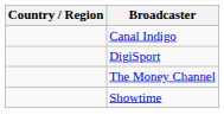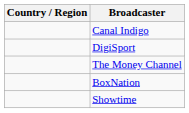 <table class="wikitable collapsible collapsed">
 <tr>
 <th>Country / Region</th>
 <th>Broadcaster</th>
 </tr>
 <tr>
 <td></td>
 <td><a href='#'>Canal Indigo</a></td>
 </tr>
 <tr>
 <td></td>
 <td><a href='#'>DigiSport</a></td>
 </tr>
 <tr>
 <td></td>
 <td><a href='#'>The Money Channel</a></td>
 </tr>
 <tr>
 <td></td>
+<td><a href='#'>BoxNation</a></td>
+</tr>
+<tr>
+<td></td>
 <td><a href='#'>Showtime</a></td>
 </tr>
 </table>
